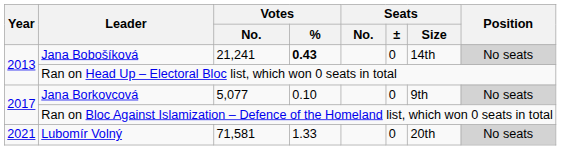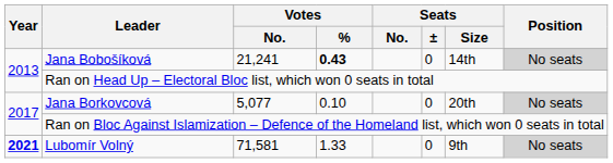 <table class="wikitable">
 <tr>
 <th rowspan="2">Year</th>
 <th rowspan="2">Leader</th>
 <th colspan="2">Votes</th>
 <th colspan="3">Seats</th>
 <th rowspan="2"><strong>Position</strong></th>
 </tr>
 <tr>
 <th>No.</th>
 <th>%</th>
 <th>No.</th>
 <th><strong>±</strong></th>
 <th>Size</th>
 </tr>
 <tr>
 <td rowspan=2><a href='#'>2013</a></td>
 <td><a href='#'>Jana Bobošíková</a></td>
 <td>21,241</td>
 <td><strong>0.43</strong></td>
 <td></td>
 <td> 0</td>
 <td>14th</td>
 <td style="background:lightgray;" align=center>No seats</td>
 </tr>
 <tr>
 <td colspan=7>Ran on <a href='#'>Head Up – Electoral Bloc</a> list, which won 0 seats in total</td>
 </tr>
 <tr>
 <td rowspan=2><a href='#'>2017</a></td>
 <td><a href='#'>Jana Borkovcová</a></td>
 <td>5,077</td>
 <td>0.10</td>
 <td></td>
 <td> 0</td>
-<td>9th</td>
+<td>20th</td>
 <td style="background:lightgray;" align=center>No seats</td>
 </tr>
 <tr>
 <td colspan=7>Ran on <a href='#'>Bloc Against Islamization – Defence of the Homeland</a> list, which won 0 seats in total</td>
 </tr>
 <tr>
-<td><a href='#'>2021</a></td>
+<td><strong><a href='#'>2021</a></strong></td>
 <td><a href='#'>Lubomír Volný</a></td>
 <td>71,581</td>
 <td>1.33</td>
 <td></td>
 <td> 0</td>
-<td>20th</td>
+<td>9th</td>
 <td style="background:lightgray;" align=center>No seats</td>
 </tr>
 </table>
